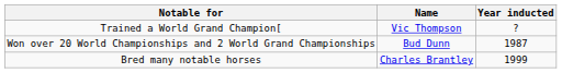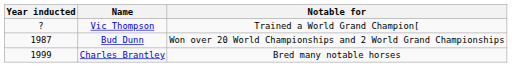 <table class ="wikitable" style="text-align:center">
 <tr>
+<th scope = "col">Year inducted</th>
+<th scope="col">Name</th>
 <th scope="col">Notable for</th>
-<th scope="col">Name</th>
-<th scope = "col">Year inducted</th>
 </tr>
 <tr>
+<td align = center>?</td>
+<td align = center><a href='#'>Vic Thompson</a></td>
 <td align = center>Trained a World Grand Champion[</td>
-<td align = center><a href='#'>Vic Thompson</a></td>
-<td align = center>?</td>
 </tr>
 <tr>
+<td align = center>1987</td>
+<td align = center><a href='#'>Bud Dunn</a></td>
 <td align = center>Won over 20 World Championships and 2 World Grand Championships</td>
-<td align = center><a href='#'>Bud Dunn</a></td>
-<td align = center>1987</td>
 </tr>
 <tr>
+<td align = center>1999</td>
+<td align = center><a href='#'>Charles Brantley</a></td>
 <td align = center>Bred many notable horses</td>
-<td align = center><a href='#'>Charles Brantley</a></td>
-<td align = center>1999</td>
 </tr>
 </table>
